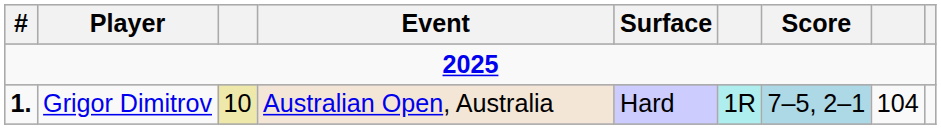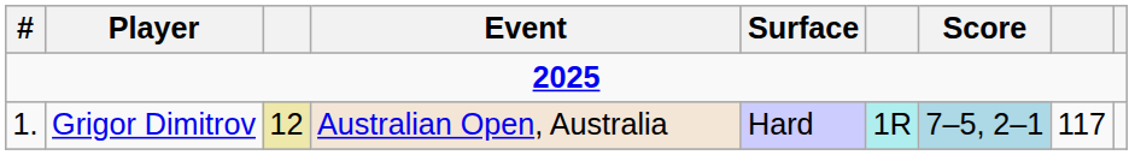 <table class="wikitable sortable">
 <tr>
 <th>#</th>
 <th>Player</th>
 <th></th>
 <th width=220>Event</th>
 <th>Surface</th>
 <th class=unsortable></th>
 <th class=unsortable>Score</th>
 <th></th>
 <th class=unsortable></th>
 </tr>
 <tr>
 <td colspan=9 style=text-align:center><strong><a href='#'>2025</a></strong></td>
 </tr>
 <tr>
-<td><strong>1.</strong></td>
+<td>1.</td>
 <td> <a href='#'>Grigor Dimitrov</a></td>
-<td bgcolor=eee8aa style=text-align:center>10</td>
+<td bgcolor=eee8aa style=text-align:center>12</td>
 <td bgcolor=f3e6d7><a href='#'>Australian Open</a>, Australia</td>
 <td bgcolor=ccccff>Hard</td>
 <td bgcolor=afeeee>1R</td>
 <td style="background: lightblue;">7–5, 2–1 </td>
-<td style=text-align:center>104</td>
+<td style=text-align:center>117</td>
 <td></td>
 </tr>
 </table>
